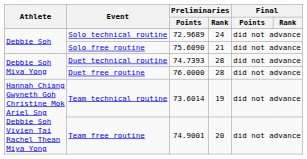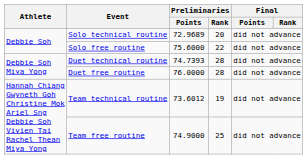 <table class=wikitable style="font-size:90%">
 <tr>
 <th rowspan="2">Athlete</th>
 <th rowspan="2">Event</th>
 <th colspan="2">Preliminaries</th>
 <th colspan="2">Final</th>
 </tr>
 <tr style="font-size:95%">
 <th>Points</th>
 <th>Rank</th>
 <th>Points</th>
 <th>Rank</th>
 </tr>
 <tr align=center>
 <td align=left rowspan=2><a href='#'>Debbie Soh</a></td>
 <td align=left><a href='#'>Solo technical routine</a></td>
 <td>72.9689</td>
-<td>24</td>
+<td>20</td>
 <td colspan=2>did not advance</td>
 </tr>
 <tr align=center>
 <td align=left><a href='#'>Solo free routine</a></td>
-<td>75.6090</td>
-<td>21</td>
+<td>75.6000</td>
+<td>22</td>
 <td colspan=2>did not advance</td>
 </tr>
 <tr align=center>
 <td align=left rowspan=2><a href='#'>Debbie Soh</a><br><a href='#'>Miya Yong</a></td>
 <td align=left><a href='#'>Duet technical routine</a></td>
 <td>74.7393</td>
 <td>28</td>
 <td colspan=2>did not advance</td>
 </tr>
 <tr align=center>
 <td align=left><a href='#'>Duet free routine</a></td>
 <td>76.0000</td>
 <td>28</td>
 <td colspan=2>did not advance</td>
 </tr>
 <tr align=center>
 <td align=left rowspan=2><a href='#'>Hannah Chiang</a><br><a href='#'>Gwyneth Goh</a><br><a href='#'>Christine Mok</a><br><a href='#'>Ariel Sng</a><br><a href='#'>Debbie Soh</a><br><a href='#'>Vivien Tai</a><br><a href='#'>Rachel Thean</a><br><a href='#'>Miya Yong</a></td>
 <td align=left><a href='#'>Team technical routine</a></td>
-<td>73.6014</td>
+<td>73.6012</td>
 <td>19</td>
 <td colspan=2>did not advance</td>
 </tr>
 <tr align=center>
 <td align=left><a href='#'>Team free routine</a></td>
-<td>74.9001</td>
-<td>20</td>
+<td>74.9000</td>
+<td>25</td>
 <td colspan=2>did not advance</td>
 </tr>
 </table>
